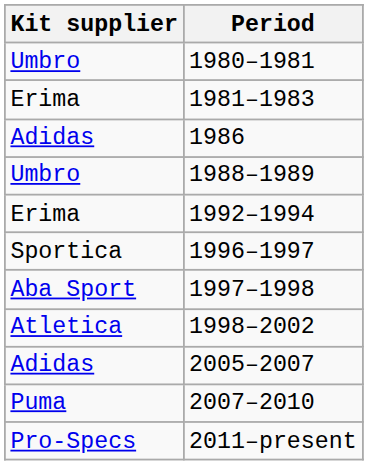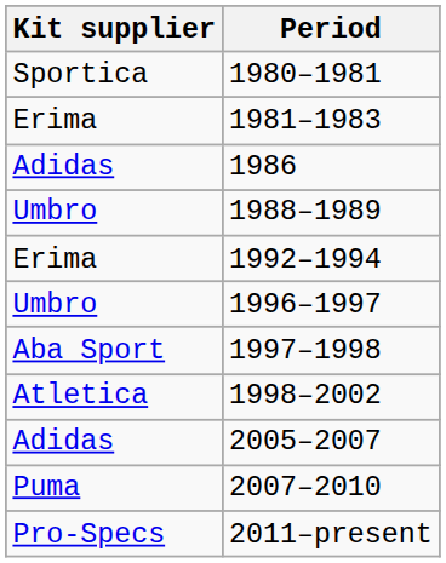 <table class="wikitable" style="text-align:left;">
 <tr>
 <th>Kit supplier</th>
 <th>Period</th>
 </tr>
 <tr>
-<td> <a href='#'>Umbro</a></td>
+<td> Sportica</td>
 <td>1980–1981</td>
 </tr>
 <tr>
 <td> Erima</td>
 <td>1981–1983</td>
 </tr>
 <tr>
 <td> <a href='#'>Adidas</a></td>
 <td>1986</td>
 </tr>
 <tr>
 <td> <a href='#'>Umbro</a></td>
 <td>1988–1989</td>
 </tr>
 <tr>
 <td> Erima</td>
 <td>1992–1994</td>
 </tr>
 <tr>
-<td> Sportica</td>
+<td> <a href='#'>Umbro</a></td>
 <td>1996–1997</td>
 </tr>
 <tr>
 <td> <a href='#'>Aba Sport</a></td>
 <td>1997–1998</td>
 </tr>
 <tr>
 <td> <a href='#'>Atletica</a></td>
 <td>1998–2002</td>
 </tr>
 <tr>
 <td> <a href='#'>Adidas</a></td>
 <td>2005–2007</td>
 </tr>
 <tr>
 <td> <a href='#'>Puma</a></td>
 <td>2007–2010</td>
 </tr>
 <tr>
 <td> <a href='#'>Pro-Specs</a></td>
 <td>2011–present</td>
 </tr>
 </table>
